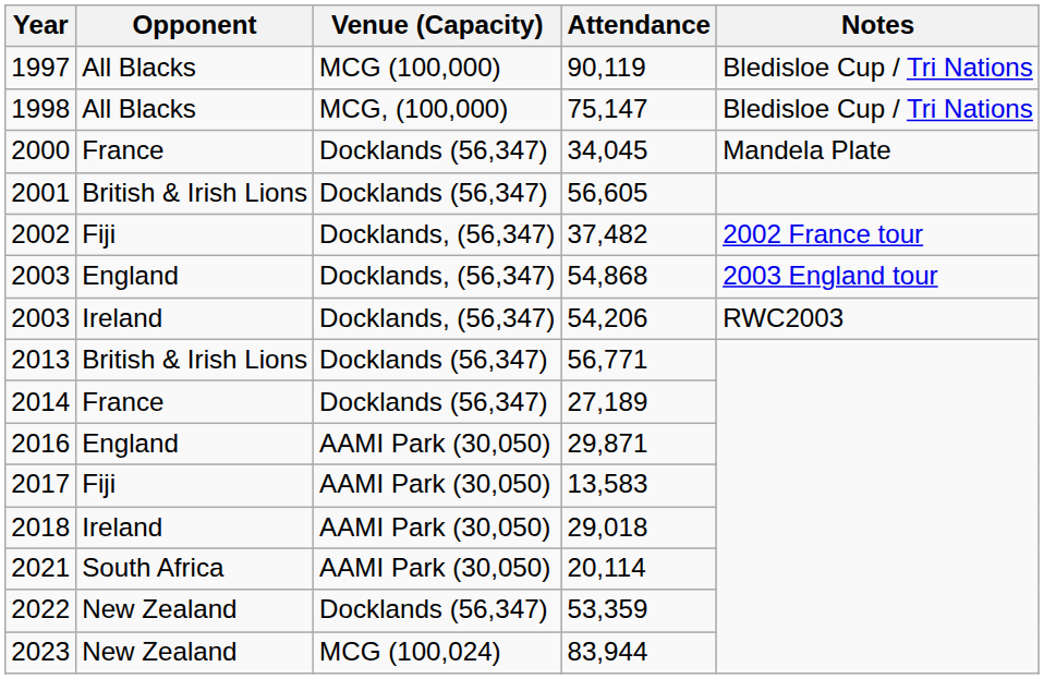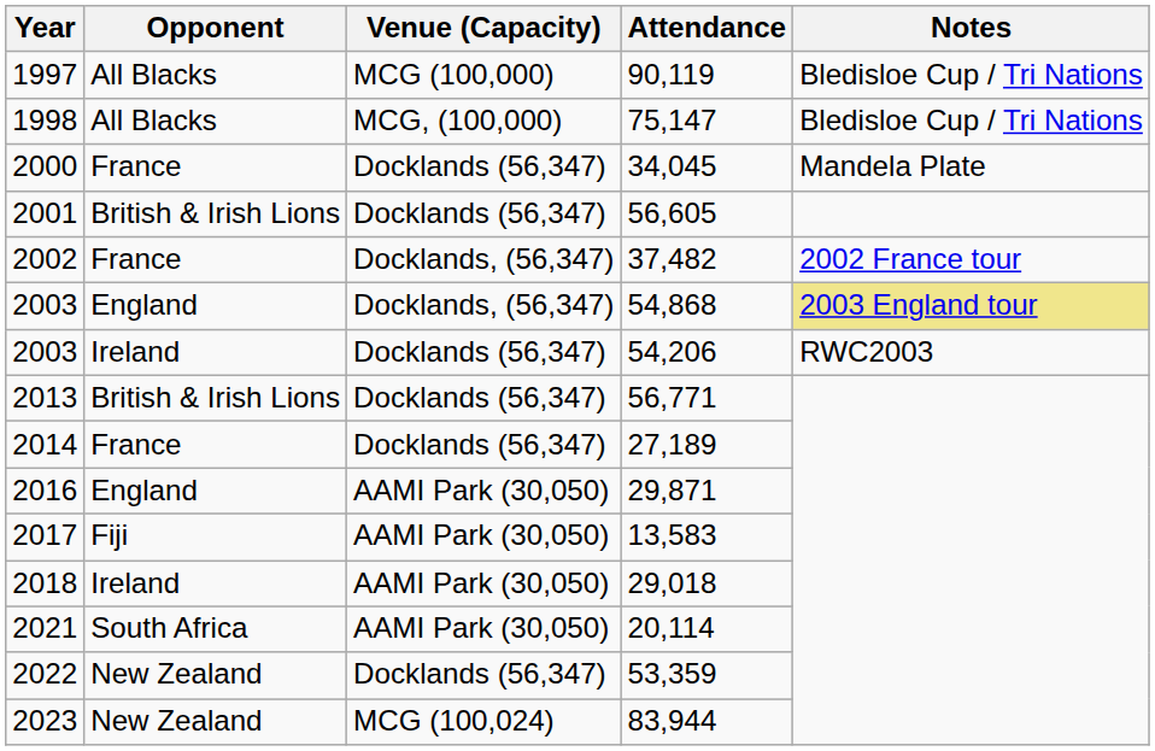 <table class="wikitable sortable collapsible" border="1">
 <tr>
 <th>Year</th>
 <th>Opponent</th>
 <th>Venue (Capacity)</th>
 <th>Attendance</th>
 <th>Notes</th>
 </tr>
 <tr>
 <td>1997</td>
 <td>All Blacks</td>
 <td>MCG (100,000)</td>
 <td>90,119</td>
 <td>Bledisloe Cup / <a href='#'>Tri Nations</a></td>
 </tr>
 <tr>
 <td>1998</td>
 <td>All Blacks</td>
 <td>MCG, (100,000)</td>
 <td>75,147</td>
 <td>Bledisloe Cup / <a href='#'>Tri Nations</a></td>
 </tr>
 <tr>
 <td>2000</td>
 <td>France</td>
 <td>Docklands (56,347)</td>
 <td>34,045</td>
 <td>Mandela Plate</td>
 </tr>
 <tr>
 <td>2001</td>
 <td>British & Irish Lions</td>
 <td>Docklands (56,347)</td>
 <td>56,605</td>
 <td></td>
 </tr>
 <tr>
 <td>2002</td>
-<td>Fiji</td>
+<td>France</td>
 <td>Docklands, (56,347)</td>
 <td>37,482</td>
 <td><a href='#'>2002 France tour</a></td>
 </tr>
 <tr>
 <td>2003</td>
 <td>England</td>
 <td>Docklands, (56,347)</td>
 <td>54,868</td>
-<td><a href='#'>2003 England tour</a></td>
+<td style="background: khaki;"><a href='#'>2003 England tour</a></td>
 </tr>
 <tr>
 <td>2003</td>
 <td>Ireland</td>
-<td>Docklands, (56,347)</td>
+<td>Docklands (56,347)</td>
 <td>54,206</td>
 <td>RWC2003</td>
 </tr>
 <tr>
 <td>2013</td>
 <td>British & Irish Lions</td>
 <td>Docklands (56,347)</td>
 <td>56,771</td>
 </tr>
 <tr>
 <td>2014</td>
 <td>France</td>
 <td>Docklands (56,347)</td>
 <td>27,189</td>
 </tr>
 <tr>
 <td>2016</td>
 <td>England</td>
 <td>AAMI Park (30,050)</td>
 <td>29,871</td>
 </tr>
 <tr>
 <td>2017</td>
 <td>Fiji</td>
 <td>AAMI Park (30,050)</td>
 <td>13,583</td>
 </tr>
 <tr>
 <td>2018</td>
 <td>Ireland</td>
 <td>AAMI Park (30,050)</td>
 <td>29,018</td>
 </tr>
 <tr>
 <td>2021</td>
 <td>South Africa</td>
 <td>AAMI Park (30,050)</td>
 <td>20,114</td>
 </tr>
 <tr>
 <td>2022</td>
 <td>New Zealand</td>
 <td>Docklands (56,347)</td>
 <td>53,359</td>
 </tr>
 <tr>
 <td>2023</td>
 <td>New Zealand</td>
 <td>MCG (100,024)</td>
 <td>83,944</td>
 </tr>
 </table>
